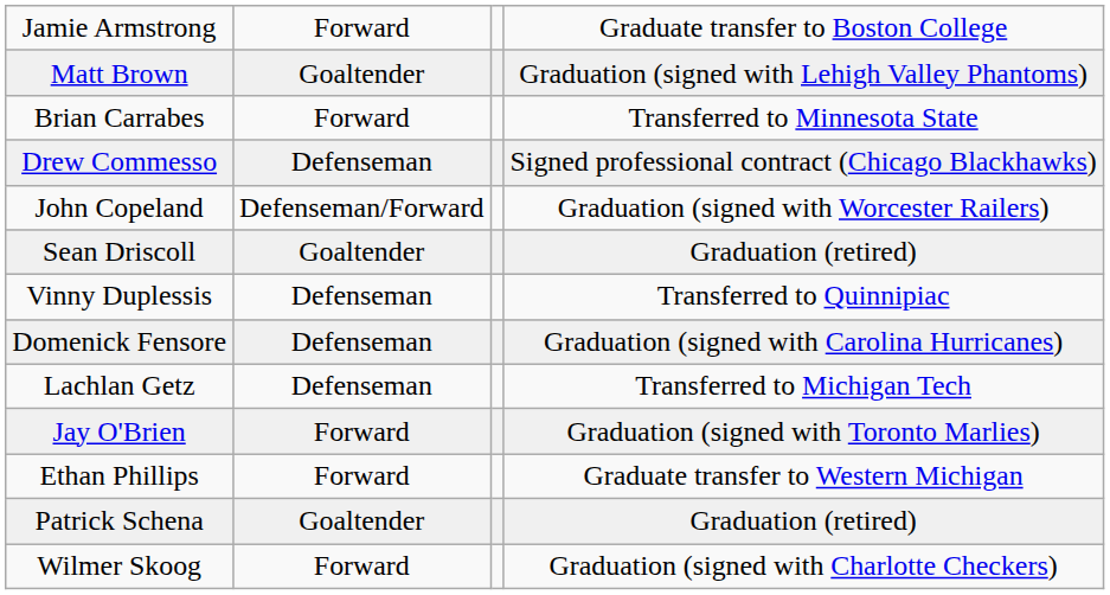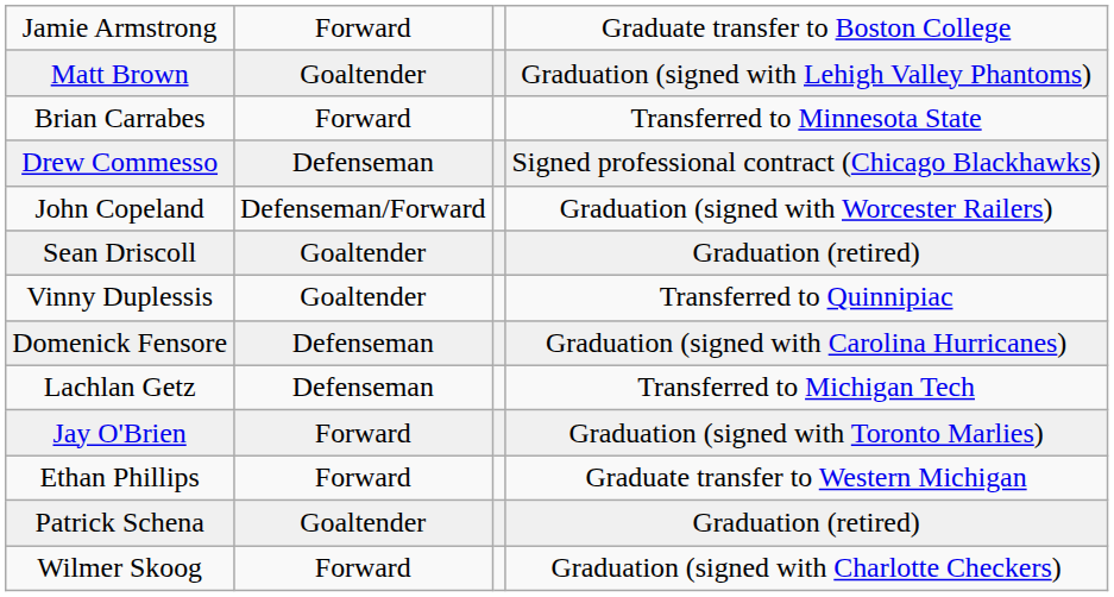 <table class="wikitable">
 <tr align="center" bgcolor="">
 <td>Jamie Armstrong</td>
 <td>Forward</td>
 <td></td>
 <td>Graduate transfer to <a href='#'>Boston College</a></td>
 </tr>
 <tr align="center" bgcolor="f0f0f0">
 <td><a href='#'>Matt Brown</a></td>
 <td>Goaltender</td>
 <td></td>
 <td>Graduation (signed with <a href='#'>Lehigh Valley Phantoms</a>)</td>
 </tr>
 <tr align="center" bgcolor="" Lehigh Valley Phantoms>
 <td>Brian Carrabes</td>
 <td>Forward</td>
 <td></td>
 <td>Transferred to <a href='#'>Minnesota State</a></td>
 </tr>
 <tr align="center" bgcolor="f0f0f0">
 <td><a href='#'>Drew Commesso</a></td>
 <td>Defenseman</td>
 <td></td>
 <td>Signed professional contract (<a href='#'>Chicago Blackhawks</a>)</td>
 </tr>
 <tr align="center" bgcolor="">
 <td>John Copeland</td>
 <td>Defenseman/Forward</td>
 <td></td>
 <td>Graduation (signed with <a href='#'>Worcester Railers</a>)</td>
 </tr>
 <tr align="center" bgcolor="f0f0f0">
 <td>Sean Driscoll</td>
 <td>Goaltender</td>
 <td></td>
 <td>Graduation (retired)</td>
 </tr>
 <tr align="center" bgcolor="">
 <td>Vinny Duplessis</td>
-<td>Defenseman</td>
+<td>Goaltender</td>
 <td></td>
 <td>Transferred to <a href='#'>Quinnipiac</a></td>
 </tr>
 <tr align="center" bgcolor="f0f0f0">
 <td>Domenick Fensore</td>
 <td>Defenseman</td>
 <td></td>
 <td>Graduation (signed with <a href='#'>Carolina Hurricanes</a>)</td>
 </tr>
 <tr align="center" bgcolor="">
 <td>Lachlan Getz</td>
 <td>Defenseman</td>
 <td></td>
 <td>Transferred to <a href='#'>Michigan Tech</a></td>
 </tr>
 <tr align="center" bgcolor="f0f0f0">
 <td><a href='#'>Jay O'Brien</a></td>
 <td>Forward</td>
 <td></td>
 <td>Graduation (signed with <a href='#'>Toronto Marlies</a>)</td>
 </tr>
 <tr align="center" bgcolor="">
 <td>Ethan Phillips</td>
 <td>Forward</td>
 <td></td>
 <td>Graduate transfer to <a href='#'>Western Michigan</a></td>
 </tr>
 <tr align="center" bgcolor="f0f0f0">
 <td>Patrick Schena</td>
 <td>Goaltender</td>
 <td></td>
 <td>Graduation (retired)</td>
 </tr>
 <tr align="center" bgcolor="">
 <td>Wilmer Skoog</td>
 <td>Forward</td>
 <td></td>
 <td>Graduation (signed with <a href='#'>Charlotte Checkers</a>)</td>
 </tr>
 </table>
